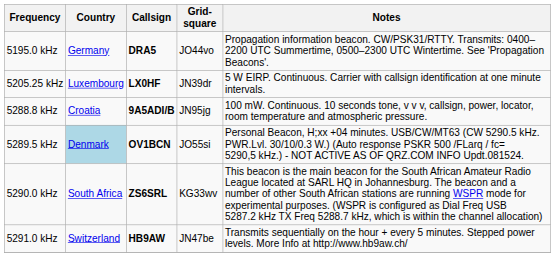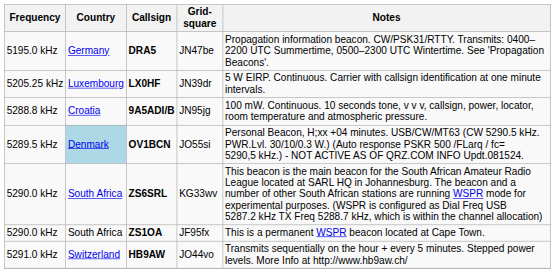 <table class="wikitable sortable">
 <tr>
 <th>Frequency</th>
 <th>Country</th>
 <th>Callsign</th>
 <th>Grid-square</th>
 <th class="unsortable">Notes</th>
 </tr>
 <tr>
 <td>5195.0 kHz</td>
 <td><a href='#'>Germany</a></td>
 <td><strong>DRA5</strong></td>
-<td>JO44vo</td>
+<td>JN47be</td>
 <td>Propagation information beacon. CW/PSK31/RTTY. Transmits: 0400–2200 UTC Summertime, 0500–2300 UTC Wintertime. See 'Propagation Beacons'.</td>
 </tr>
 <tr>
 <td>5205.25 kHz</td>
 <td><a href='#'>Luxembourg</a></td>
 <td><strong>LX0HF</strong></td>
 <td>JN39dr</td>
 <td>5 W EIRP. Continuous. Carrier with callsign identification at one minute intervals.</td>
 </tr>
 <tr>
 <td>5288.8 kHz</td>
 <td><a href='#'>Croatia</a></td>
 <td><strong>9A5ADI/B</strong></td>
 <td>JN95jg</td>
 <td>100 mW. Continuous. 10 seconds tone, v v v, callsign, power, locator, room temperature and atmospheric pressure.</td>
 </tr>
 <tr>
 <td>5289.5 kHz</td>
 <td style="background: lightblue;"><a href='#'>Denmark</a></td>
 <td><strong>OV1BCN</strong></td>
 <td>JO55si</td>
 <td>Personal Beacon, H;xx +04 minutes. USB/CW/MT63 (CW 5290.5 kHz. PWR.Lvl. 30/10/0.3 W.) (Auto response PSKR 500 /FLarq / fc= 5290,5 kHz.) - NOT ACTIVE AS OF QRZ.COM INFO Updt.081524.</td>
 </tr>
 <tr>
 <td>5290.0 kHz</td>
 <td><a href='#'>South Africa</a></td>
 <td><strong>ZS6SRL</strong></td>
 <td>KG33wv</td>
 <td>This beacon is the main beacon for the South African Amateur Radio League located at SARL HQ in Johannesburg. The beacon and a number of other South African stations are running <a href='#'>WSPR</a> mode for experimental purposes. (WSPR is configured as Dial Freq USB 5287.2 kHz TX Freq 5288.7 kHz, which is within the channel allocation)</td>
 </tr>
 <tr>
+<td>5290.0 kHz</td>
+<td>South Africa</td>
+<td><strong>ZS1OA</strong></td>
+<td>JF95fx</td>
+<td>This is a permanent <a href='#'>WSPR</a> beacon located at Cape Town.</td>
+</tr>
+<tr>
 <td>5291.0 kHz</td>
 <td><a href='#'>Switzerland</a></td>
 <td><strong>HB9AW</strong></td>
-<td>JN47be</td>
+<td>JO44vo</td>
 <td>Transmits sequentially on the hour + every 5 minutes. Stepped power levels. More Info at http://www.hb9aw.ch/</td>
 </tr>
 <tr>
 </tr>
 </table>
